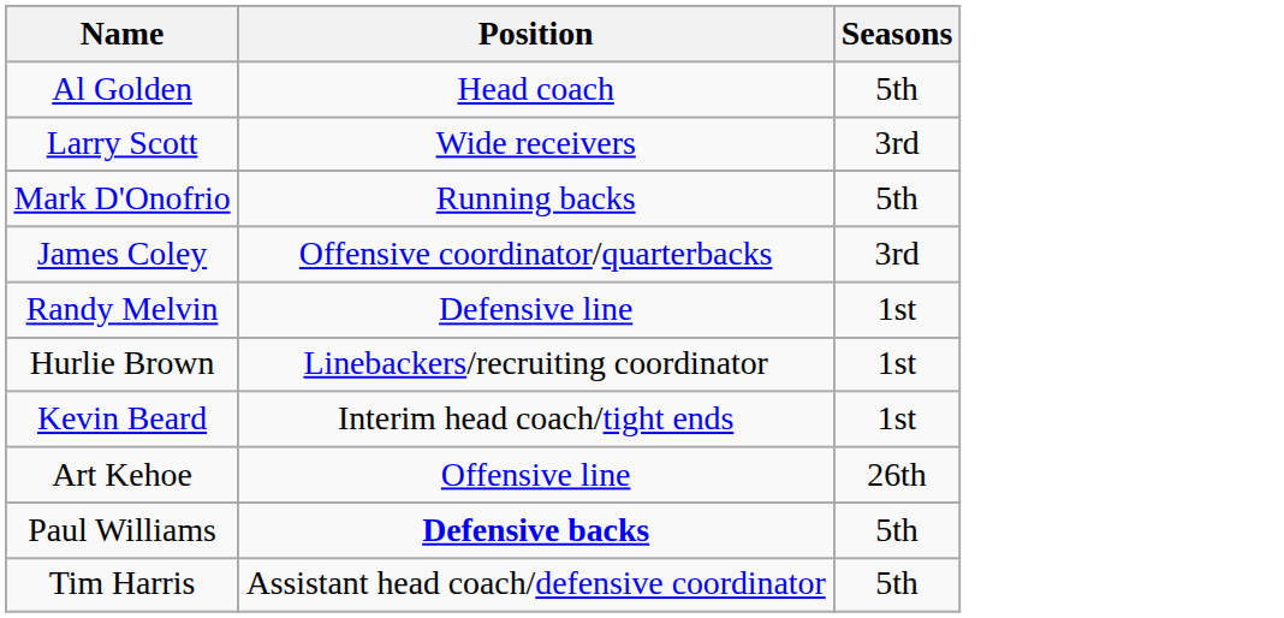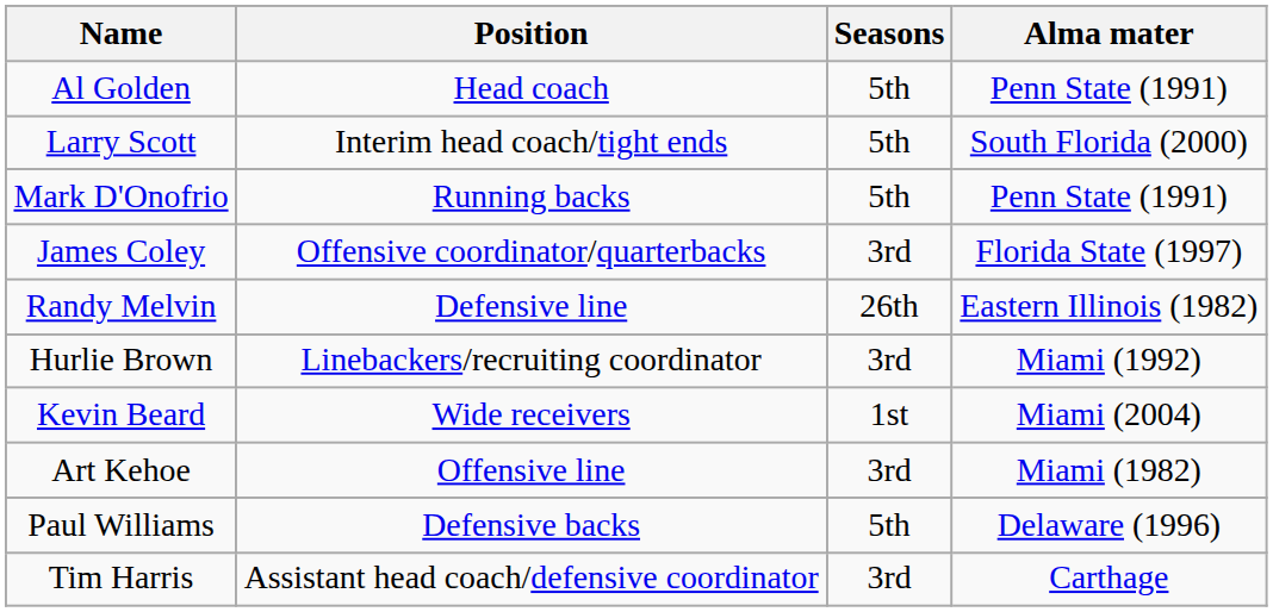 <table class="wikitable" border="1" style="font-size:90%;">
 <tr>
 <th>Name</th>
 <th>Position</th>
 <th>Seasons</th>
+<th>Alma mater</th>
 </tr>
 <tr style="text-align:center;">
 <td><a href='#'>Al Golden</a></td>
 <td><a href='#'>Head coach</a></td>
 <td>5th</td>
+<td><a href='#'>Penn State</a> (1991)</td>
 </tr>
 <tr style="text-align:center;">
 <td><a href='#'>Larry Scott</a></td>
-<td><a href='#'>Wide receivers</a></td>
-<td>3rd</td>
+<td>Interim head coach/<a href='#'>tight ends</a></td>
+<td>5th</td>
+<td><a href='#'>South Florida</a> (2000)</td>
 </tr>
 <tr style="text-align:center;">
 <td><a href='#'>Mark D'Onofrio</a></td>
 <td><a href='#'>Running backs</a></td>
 <td>5th</td>
+<td><a href='#'>Penn State</a> (1991)</td>
 </tr>
 <tr style="text-align:center;">
 <td><a href='#'>James Coley</a></td>
 <td><a href='#'>Offensive coordinator</a>/<a href='#'>quarterbacks</a></td>
 <td>3rd</td>
+<td><a href='#'>Florida State</a> (1997)</td>
 </tr>
 <tr style="text-align:center;">
 <td><a href='#'>Randy Melvin</a></td>
 <td><a href='#'>Defensive line</a></td>
-<td>1st</td>
+<td>26th</td>
+<td><a href='#'>Eastern Illinois</a> (1982)</td>
 </tr>
 <tr style="text-align:center;">
 <td>Hurlie Brown</td>
 <td><a href='#'>Linebackers</a>/recruiting coordinator</td>
-<td>1st</td>
+<td>3rd</td>
+<td><a href='#'>Miami</a> (1992)</td>
 </tr>
 <tr style="text-align:center;">
 <td><a href='#'>Kevin Beard</a></td>
-<td>Interim head coach/<a href='#'>tight ends</a></td>
+<td><a href='#'>Wide receivers</a></td>
 <td>1st</td>
+<td><a href='#'>Miami</a> (2004)</td>
 </tr>
 <tr style="text-align:center;">
 <td>Art Kehoe</td>
 <td><a href='#'>Offensive line</a></td>
-<td>26th</td>
+<td>3rd</td>
+<td><a href='#'>Miami</a> (1982)</td>
 </tr>
 <tr style="text-align:center;">
 <td>Paul Williams</td>
-<td><strong><a href='#'>Defensive backs</a></strong></td>
+<td><a href='#'>Defensive backs</a></td>
 <td>5th</td>
+<td><a href='#'>Delaware</a> (1996)</td>
 </tr>
 <tr style="text-align:center;">
 <td>Tim Harris</td>
 <td>Assistant head coach/<a href='#'>defensive coordinator</a></td>
-<td>5th</td>
+<td>3rd</td>
+<td><a href='#'>Carthage</a></td>
 </tr>
 </table>
